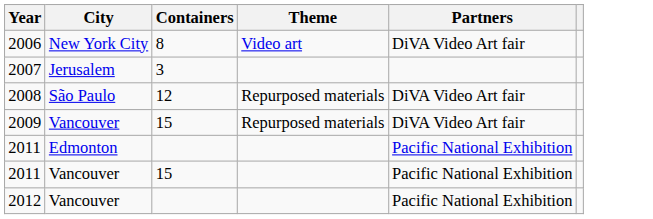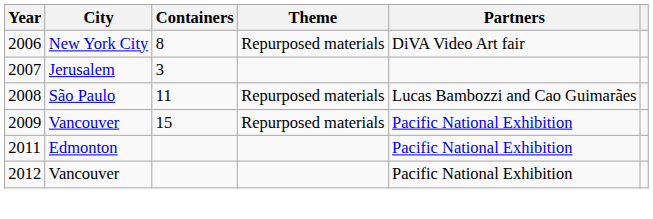 <table class="wikitable">
 <tr>
 <th>Year</th>
 <th>City</th>
 <th>Containers</th>
 <th>Theme</th>
 <th>Partners</th>
 <th></th>
 </tr>
 <tr>
 <td>2006</td>
 <td><a href='#'>New York City</a></td>
 <td>8</td>
-<td><a href='#'>Video art</a></td>
+<td>Repurposed materials</td>
 <td>DiVA Video Art fair</td>
 <td></td>
 </tr>
 <tr>
 <td>2007</td>
 <td><a href='#'>Jerusalem</a></td>
 <td>3</td>
 <td></td>
 <td></td>
 <td></td>
 </tr>
 <tr>
 <td>2008</td>
 <td><a href='#'>São Paulo</a></td>
-<td>12</td>
+<td>11</td>
 <td>Repurposed materials</td>
-<td>DiVA Video Art fair</td>
+<td>Lucas Bambozzi and Cao Guimarães</td>
 <td></td>
 </tr>
 <tr>
 <td>2009</td>
 <td><a href='#'>Vancouver</a></td>
 <td>15</td>
 <td>Repurposed materials</td>
-<td>DiVA Video Art fair</td>
+<td><a href='#'>Pacific National Exhibition</a></td>
 <td></td>
 </tr>
 <tr>
 <td>2011</td>
 <td><a href='#'>Edmonton</a></td>
 <td></td>
 <td></td>
 <td><a href='#'>Pacific National Exhibition</a></td>
 <td></td>
 </tr>
 <tr>
-<td>2011</td>
-<td>Vancouver</td>
-<td>15</td>
-<td></td>
-<td>Pacific National Exhibition</td>
-<td></td>
-</tr>
-<tr>
 <td>2012</td>
 <td>Vancouver</td>
 <td></td>
 <td></td>
 <td>Pacific National Exhibition</td>
 <td></td>
 </tr>
 </table>
